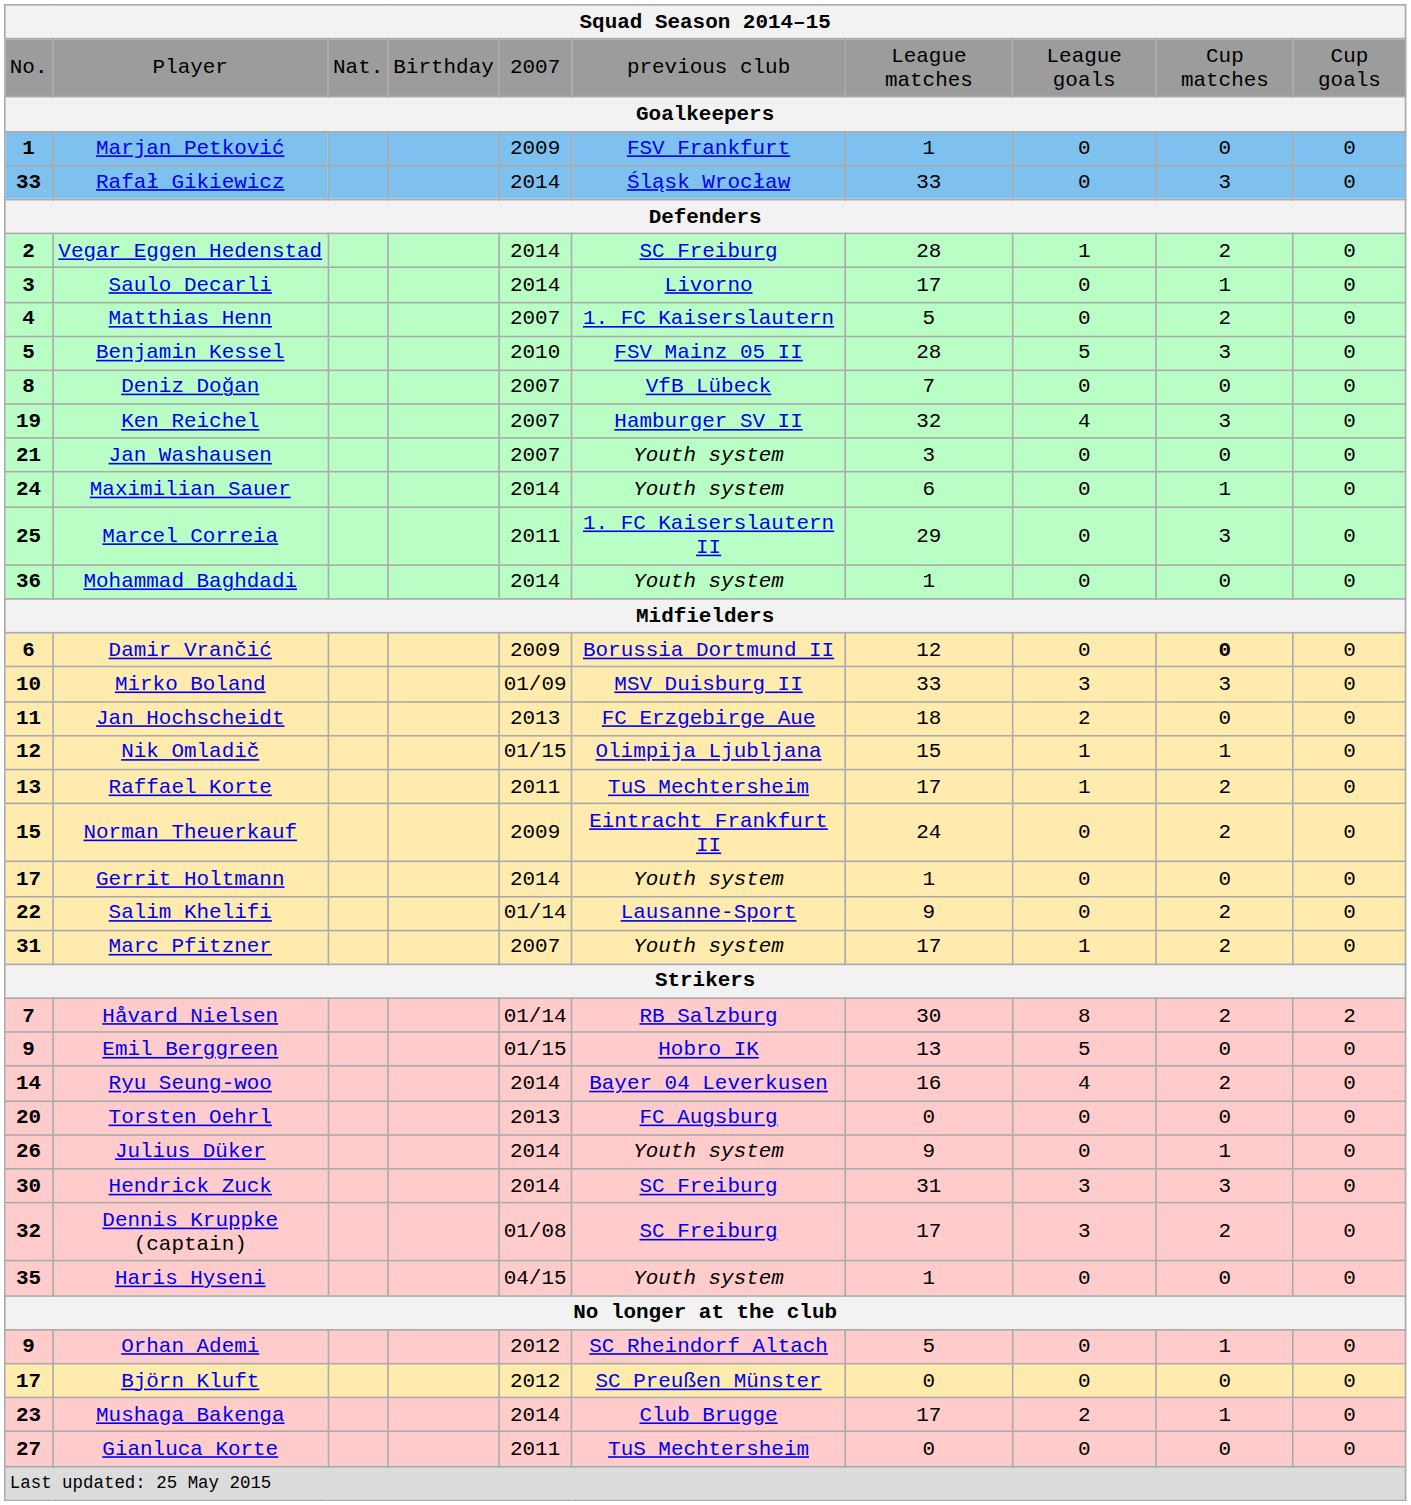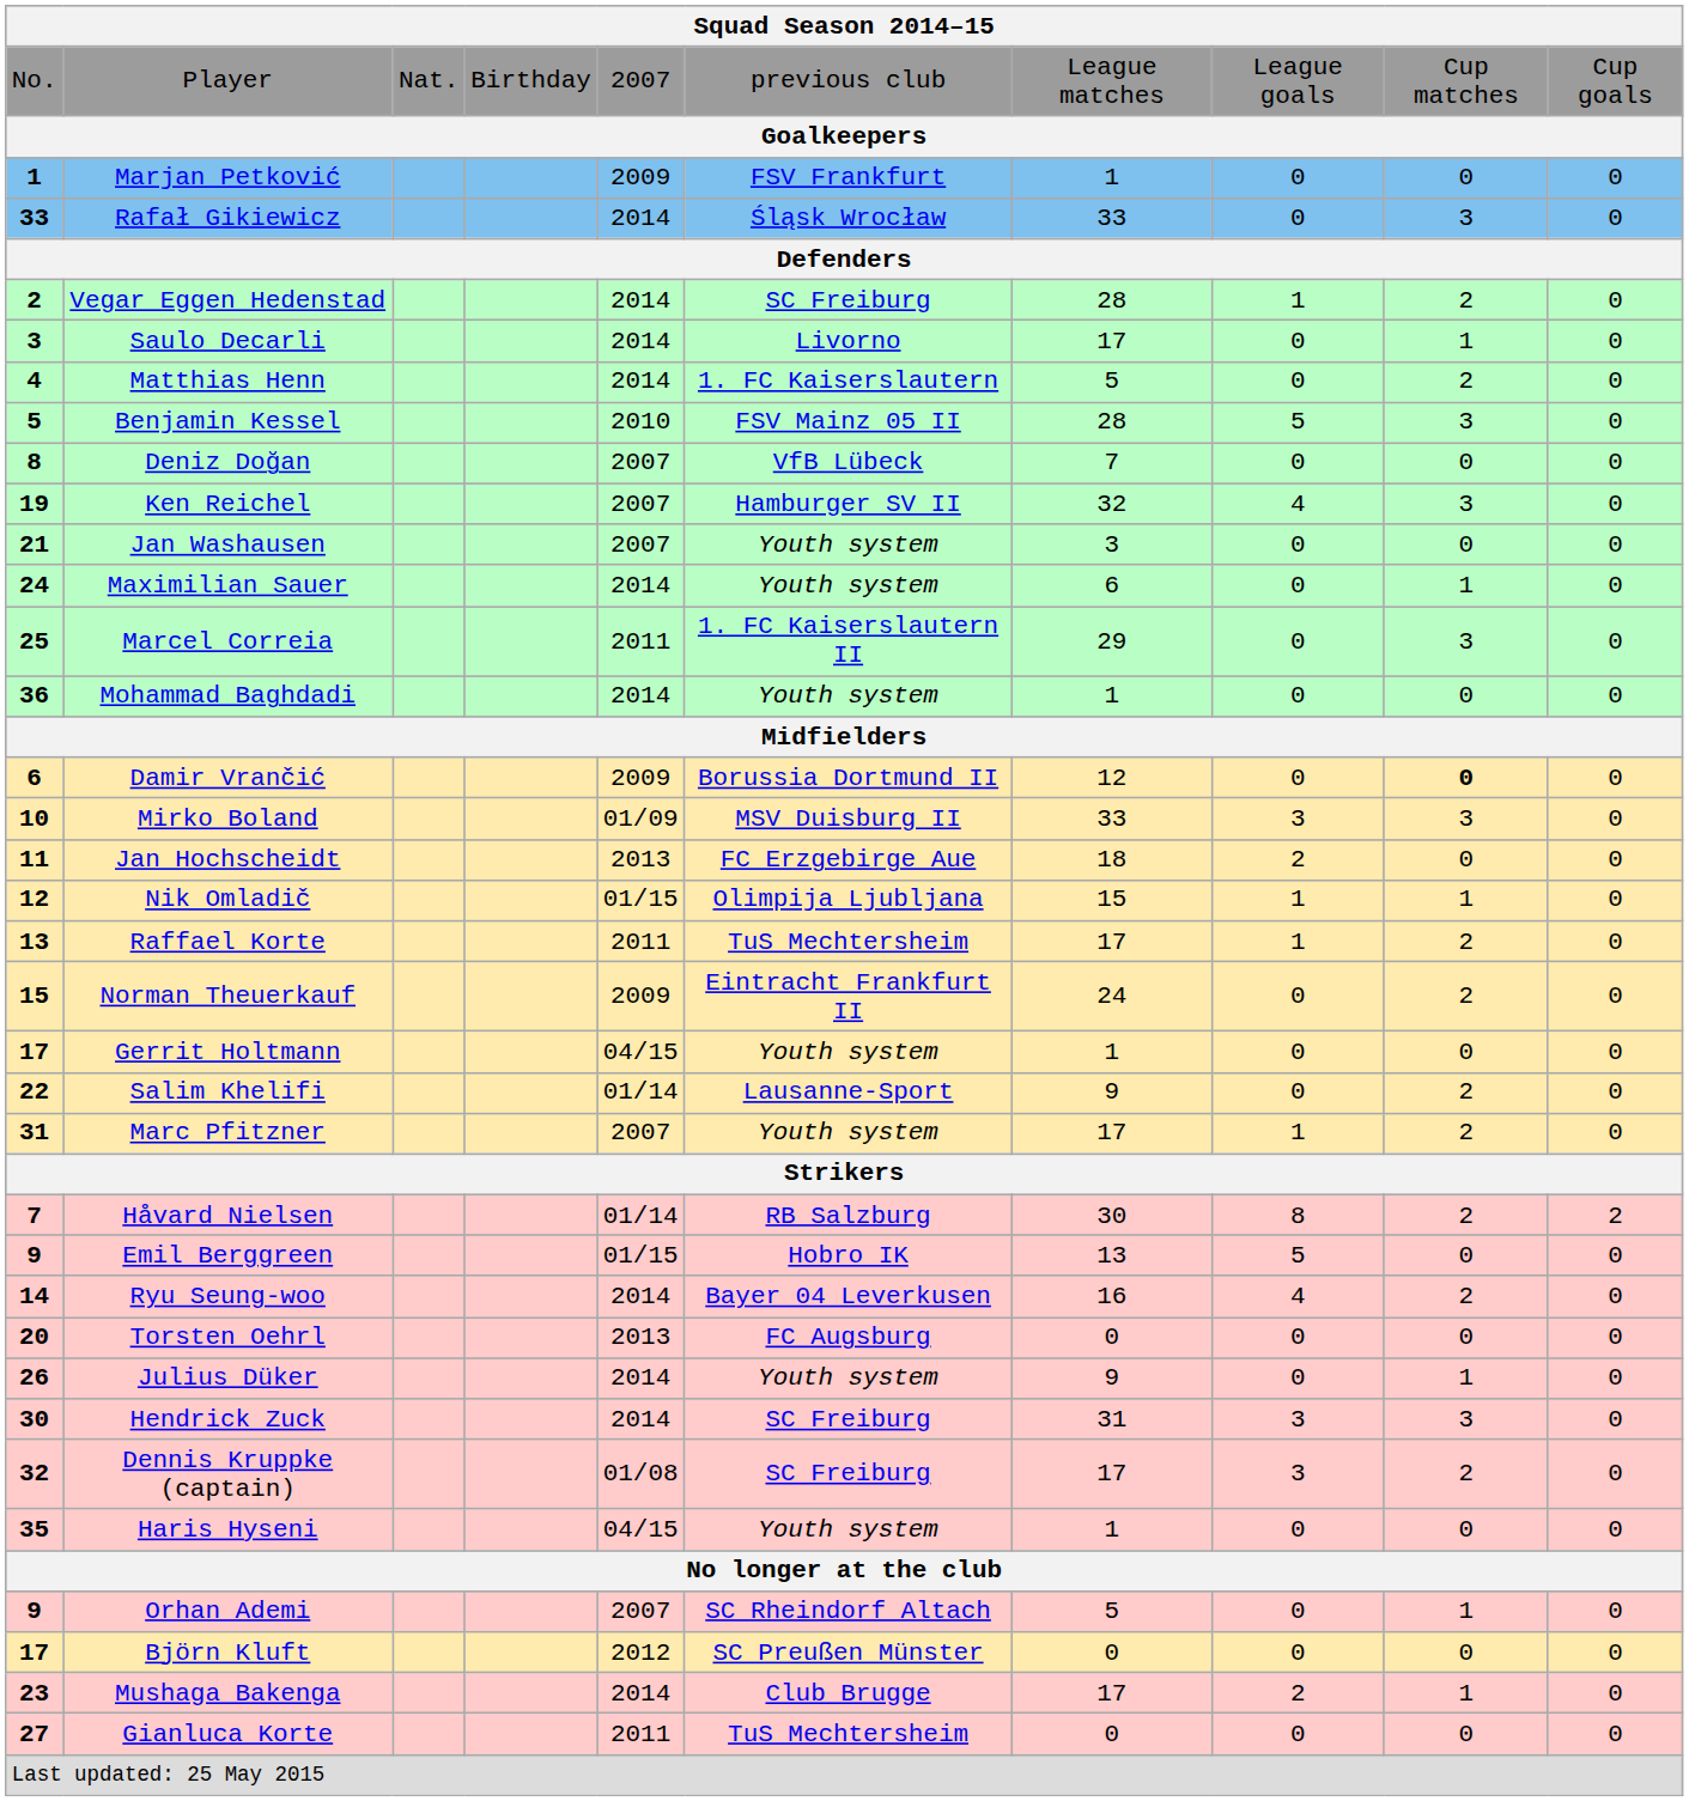 <table class="wikitable">
 <tr style="text-align:center; background:#dcdcdc;">
 <th colspan=10>Squad Season 2014–15</th>
 </tr>
 <tr style="text-align:center; background:#9c9c9c;">
 <td>No.</td>
 <td>Player</td>
 <td>Nat.</td>
 <td>Birthday</td>
 <td>2007</td>
 <td>previous club</td>
 <td>League matches</td>
 <td>League goals</td>
 <td>Cup matches</td>
 <td>Cup goals</td>
 </tr>
 <tr style="text-align:center; background:#dcdcdc;">
 <th colspan=10>Goalkeepers</th>
 </tr>
 <tr style="text-align:center; background:#7ec0ee;">
 <td><strong>1</strong></td>
 <td><a href='#'>Marjan Petković</a></td>
 <td></td>
 <td></td>
 <td>2009</td>
 <td><a href='#'>FSV Frankfurt</a></td>
 <td>1</td>
 <td>0</td>
 <td>0</td>
 <td>0</td>
 </tr>
 <tr style="text-align:center; background:#7ec0ee;">
 <td><strong>33</strong></td>
 <td><a href='#'>Rafał Gikiewicz</a></td>
 <td></td>
 <td></td>
 <td>2014</td>
 <td><a href='#'>Śląsk Wrocław</a></td>
 <td>33</td>
 <td>0</td>
 <td>3</td>
 <td>0</td>
 </tr>
 <tr style="text-align:center; background:#dcdcdc;">
 <th colspan=10>Defenders</th>
 </tr>
 <tr style="text-align:center; background:#b9ffc5;">
 <td><strong>2</strong></td>
 <td><a href='#'>Vegar Eggen Hedenstad</a></td>
 <td></td>
 <td></td>
 <td>2014</td>
 <td><a href='#'>SC Freiburg</a></td>
 <td>28</td>
 <td>1</td>
 <td>2</td>
 <td>0</td>
 </tr>
 <tr style="text-align:center; background:#b9ffc5;">
 <td><strong>3</strong></td>
 <td><a href='#'>Saulo Decarli</a></td>
 <td></td>
 <td></td>
 <td>2014</td>
 <td><a href='#'>Livorno</a></td>
 <td>17</td>
 <td>0</td>
 <td>1</td>
 <td>0</td>
 </tr>
 <tr style="text-align:center; background:#b9ffc5;">
 <td><strong>4</strong></td>
 <td><a href='#'>Matthias Henn</a></td>
 <td></td>
 <td></td>
-<td>2007</td>
+<td>2014</td>
 <td><a href='#'>1. FC Kaiserslautern</a></td>
 <td>5</td>
 <td>0</td>
 <td>2</td>
 <td>0</td>
 </tr>
 <tr style="text-align:center; background:#b9ffc5;">
 <td><strong>5</strong></td>
 <td><a href='#'>Benjamin Kessel</a></td>
 <td></td>
 <td></td>
 <td>2010</td>
 <td><a href='#'>FSV Mainz 05 II</a></td>
 <td>28</td>
 <td>5</td>
 <td>3</td>
 <td>0</td>
 </tr>
 <tr style="text-align:center; background:#b9ffc5;">
 <td><strong>8</strong></td>
 <td><a href='#'>Deniz Doğan</a></td>
 <td></td>
 <td></td>
 <td>2007</td>
 <td><a href='#'>VfB Lübeck</a></td>
 <td>7</td>
 <td>0</td>
 <td>0</td>
 <td>0</td>
 </tr>
 <tr style="text-align:center; background:#b9ffc5;">
 <td><strong>19</strong></td>
 <td><a href='#'>Ken Reichel</a></td>
 <td></td>
 <td></td>
 <td>2007</td>
 <td><a href='#'>Hamburger SV II</a></td>
 <td>32</td>
 <td>4</td>
 <td>3</td>
 <td>0</td>
 </tr>
 <tr style="text-align:center; background:#b9ffc5;">
 <td><strong>21</strong></td>
 <td><a href='#'>Jan Washausen</a></td>
 <td></td>
 <td></td>
 <td>2007</td>
 <td><em>Youth system</em></td>
 <td>3</td>
 <td>0</td>
 <td>0</td>
 <td>0</td>
 </tr>
 <tr style="text-align:center; background:#b9ffc5;">
 <td><strong>24</strong></td>
 <td><a href='#'>Maximilian Sauer</a></td>
 <td></td>
 <td></td>
 <td>2014</td>
 <td><em>Youth system</em></td>
 <td>6</td>
 <td>0</td>
 <td>1</td>
 <td>0</td>
 </tr>
 <tr style="text-align:center; background:#b9ffc5;">
 <td><strong>25</strong></td>
 <td><a href='#'>Marcel Correia</a></td>
 <td></td>
 <td></td>
 <td>2011</td>
 <td><a href='#'>1. FC Kaiserslautern II</a></td>
 <td>29</td>
 <td>0</td>
 <td>3</td>
 <td>0</td>
 </tr>
 <tr style="text-align:center; background:#b9ffc5;">
 <td><strong>36</strong></td>
 <td><a href='#'>Mohammad Baghdadi</a></td>
 <td></td>
 <td></td>
 <td>2014</td>
 <td><em>Youth system</em></td>
 <td>1</td>
 <td>0</td>
 <td>0</td>
 <td>0</td>
 </tr>
 <tr style="text-align:center; background:#dcdcdc;">
 <th colspan=10>Midfielders</th>
 </tr>
 <tr style="text-align:center; background:#ffebad;">
 <td><strong>6</strong></td>
 <td><a href='#'>Damir Vrančić</a></td>
 <td></td>
 <td></td>
 <td>2009</td>
 <td><a href='#'>Borussia Dortmund II</a></td>
 <td>12</td>
 <td>0</td>
 <td><strong>0</strong></td>
 <td>0</td>
 </tr>
 <tr style="text-align:center; background:#ffebad;">
 <td><strong>10</strong></td>
 <td><a href='#'>Mirko Boland</a></td>
 <td></td>
 <td></td>
 <td>01/09</td>
 <td><a href='#'>MSV Duisburg II</a></td>
 <td>33</td>
 <td>3</td>
 <td>3</td>
 <td>0</td>
 </tr>
 <tr style="text-align:center; background:#ffebad;">
 <td><strong>11</strong></td>
 <td><a href='#'>Jan Hochscheidt</a></td>
 <td></td>
 <td></td>
 <td>2013</td>
 <td><a href='#'>FC Erzgebirge Aue</a></td>
 <td>18</td>
 <td>2</td>
 <td>0</td>
 <td>0</td>
 </tr>
 <tr style="text-align:center; background:#ffebad;">
 <td><strong>12</strong></td>
 <td><a href='#'>Nik Omladič</a></td>
 <td></td>
 <td></td>
 <td>01/15</td>
 <td><a href='#'>Olimpija Ljubljana</a></td>
 <td>15</td>
 <td>1</td>
 <td>1</td>
 <td>0</td>
 </tr>
 <tr style="text-align:center; background:#ffebad;">
 <td><strong>13</strong></td>
 <td><a href='#'>Raffael Korte</a></td>
 <td></td>
 <td></td>
 <td>2011</td>
 <td><a href='#'>TuS Mechtersheim</a></td>
 <td>17</td>
 <td>1</td>
 <td>2</td>
 <td>0</td>
 </tr>
 <tr style="text-align:center; background:#ffebad;">
 <td><strong>15</strong></td>
 <td><a href='#'>Norman Theuerkauf</a></td>
 <td></td>
 <td></td>
 <td>2009</td>
 <td><a href='#'>Eintracht Frankfurt II</a></td>
 <td>24</td>
 <td>0</td>
 <td>2</td>
 <td>0</td>
 </tr>
 <tr style="text-align:center; background:#ffebad;">
 <td><strong>17</strong></td>
 <td><a href='#'>Gerrit Holtmann</a></td>
 <td></td>
 <td></td>
-<td>2014</td>
+<td>04/15</td>
 <td><em>Youth system</em></td>
 <td>1</td>
 <td>0</td>
 <td>0</td>
 <td>0</td>
 </tr>
 <tr style="text-align:center; background:#ffebad;">
 <td><strong>22</strong></td>
 <td><a href='#'>Salim Khelifi</a></td>
 <td></td>
 <td></td>
 <td>01/14</td>
 <td><a href='#'>Lausanne-Sport</a></td>
 <td>9</td>
 <td>0</td>
 <td>2</td>
 <td>0</td>
 </tr>
 <tr style="text-align:center; background:#ffebad;">
 <td><strong>31</strong></td>
 <td><a href='#'>Marc Pfitzner</a></td>
 <td></td>
 <td></td>
 <td>2007</td>
 <td><em>Youth system</em></td>
 <td>17</td>
 <td>1</td>
 <td>2</td>
 <td>0</td>
 </tr>
 <tr style="text-align:center; background:#dcdcdc;">
 <th colspan=10>Strikers</th>
 </tr>
 <tr style="text-align:center; background:#ffcbcb;">
 <td><strong>7</strong></td>
 <td><a href='#'>Håvard Nielsen</a></td>
 <td></td>
 <td></td>
 <td>01/14</td>
 <td><a href='#'>RB Salzburg</a></td>
 <td>30</td>
 <td>8</td>
 <td>2</td>
 <td>2</td>
 </tr>
 <tr style="text-align:center; background:#ffcbcb;">
 <td><strong>9</strong></td>
 <td><a href='#'>Emil Berggreen</a></td>
 <td></td>
 <td></td>
 <td>01/15</td>
 <td><a href='#'>Hobro IK</a></td>
 <td>13</td>
 <td>5</td>
 <td>0</td>
 <td>0</td>
 </tr>
 <tr style="text-align:center; background:#ffcbcb;">
 <td><strong>14</strong></td>
 <td><a href='#'>Ryu Seung-woo</a></td>
 <td></td>
 <td></td>
 <td>2014</td>
 <td><a href='#'>Bayer 04 Leverkusen</a></td>
 <td>16</td>
 <td>4</td>
 <td>2</td>
 <td>0</td>
 </tr>
 <tr style="text-align:center; background:#ffcbcb;">
 <td><strong>20</strong></td>
 <td><a href='#'>Torsten Oehrl</a></td>
 <td></td>
 <td></td>
 <td>2013</td>
 <td><a href='#'>FC Augsburg</a></td>
 <td>0</td>
 <td>0</td>
 <td>0</td>
 <td>0</td>
 </tr>
 <tr style="text-align:center; background:#ffcbcb;">
 <td><strong>26</strong></td>
 <td><a href='#'>Julius Düker</a></td>
 <td></td>
 <td></td>
 <td>2014</td>
 <td><em>Youth system</em></td>
 <td>9</td>
 <td>0</td>
 <td>1</td>
 <td>0</td>
 </tr>
 <tr style="text-align:center; background:#ffcbcb;">
 <td><strong>30</strong></td>
 <td><a href='#'>Hendrick Zuck</a></td>
 <td></td>
 <td></td>
 <td>2014</td>
 <td><a href='#'>SC Freiburg</a></td>
 <td>31</td>
 <td>3</td>
 <td>3</td>
 <td>0</td>
 </tr>
 <tr style="text-align:center; background:#ffcbcb;">
 <td><strong>32</strong></td>
 <td><a href='#'>Dennis Kruppke</a> (captain)</td>
 <td></td>
 <td></td>
 <td>01/08</td>
 <td><a href='#'>SC Freiburg</a></td>
 <td>17</td>
 <td>3</td>
 <td>2</td>
 <td>0</td>
 </tr>
 <tr style="text-align:center; background:#ffcbcb;">
 <td><strong>35</strong></td>
 <td><a href='#'>Haris Hyseni</a></td>
 <td></td>
 <td></td>
 <td>04/15</td>
 <td><em>Youth system</em></td>
 <td>1</td>
 <td>0</td>
 <td>0</td>
 <td>0</td>
 </tr>
 <tr style="text-align:center; background:#dcdcdc;">
 <th colspan=10>No longer at the club</th>
 </tr>
 <tr style="text-align:center; background:#ffcbcb;">
 <td><strong>9</strong></td>
 <td><a href='#'>Orhan Ademi</a></td>
 <td></td>
 <td></td>
-<td>2012</td>
+<td>2007</td>
 <td><a href='#'>SC Rheindorf Altach</a></td>
 <td>5</td>
 <td>0</td>
 <td>1</td>
 <td>0</td>
 </tr>
 <tr style="text-align:center; background:#ffebad;">
 <td><strong>17</strong></td>
 <td><a href='#'>Björn Kluft</a></td>
 <td></td>
 <td></td>
 <td>2012</td>
 <td><a href='#'>SC Preußen Münster</a></td>
 <td>0</td>
 <td>0</td>
 <td>0</td>
 <td>0</td>
 </tr>
 <tr style="text-align:center; background:#ffcbcb;">
 <td><strong>23</strong></td>
 <td><a href='#'>Mushaga Bakenga</a></td>
 <td></td>
 <td></td>
 <td>2014</td>
 <td><a href='#'>Club Brugge</a></td>
 <td>17</td>
 <td>2</td>
 <td>1</td>
 <td>0</td>
 </tr>
 <tr style="text-align:center; background:#ffcbcb;">
 <td><strong>27</strong></td>
 <td><a href='#'>Gianluca Korte</a></td>
 <td></td>
 <td></td>
 <td>2011</td>
 <td><a href='#'>TuS Mechtersheim</a></td>
 <td>0</td>
 <td>0</td>
 <td>0</td>
 <td>0</td>
 </tr>
 <tr style="text-align:left; background:#dcdcdc;">
 <td colspan=10><small>Last updated: 25 May 2015</small></td>
 </tr>
 </table>
